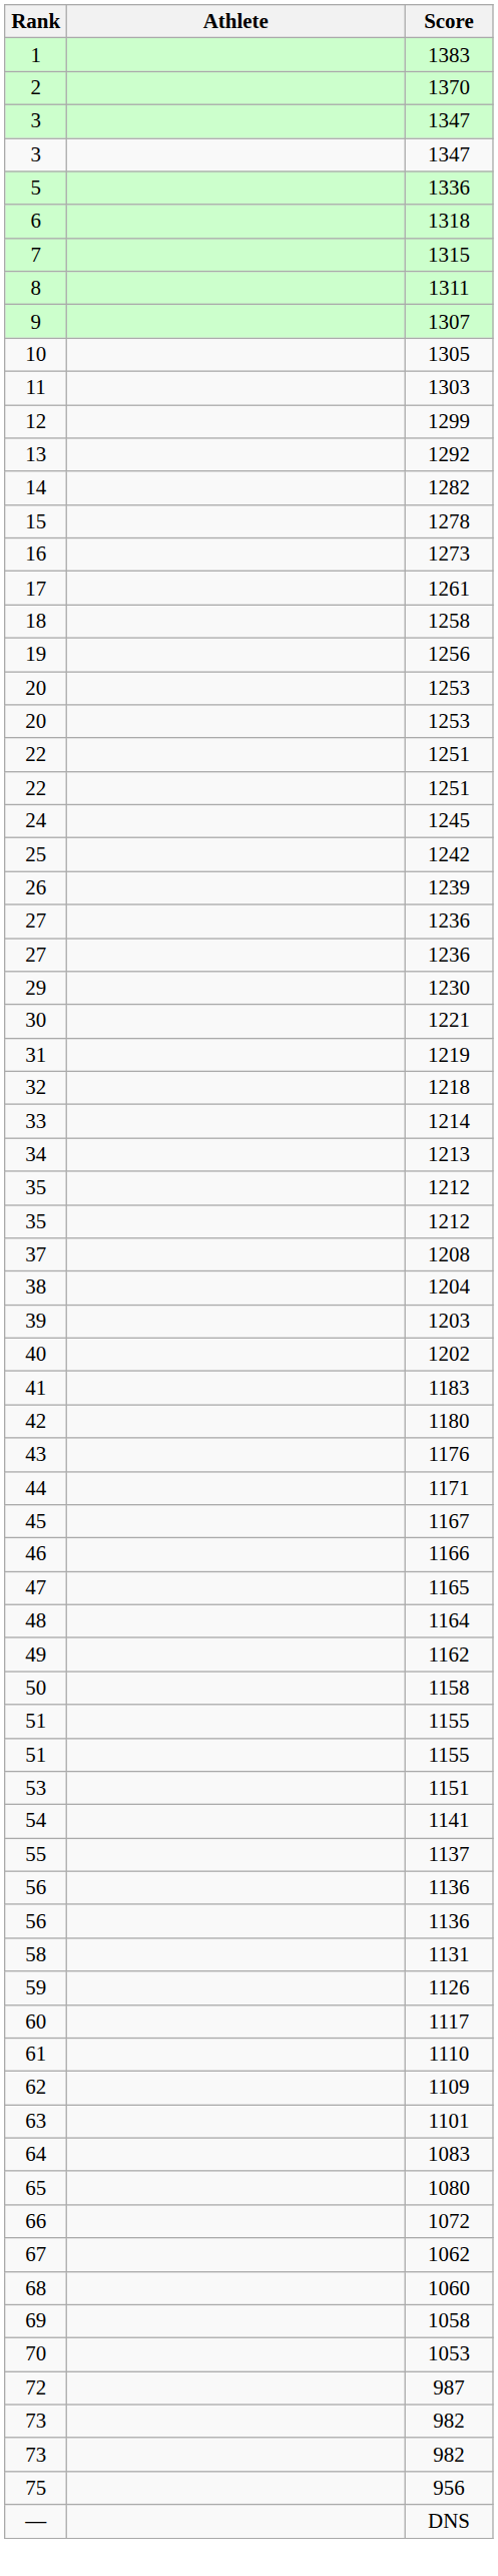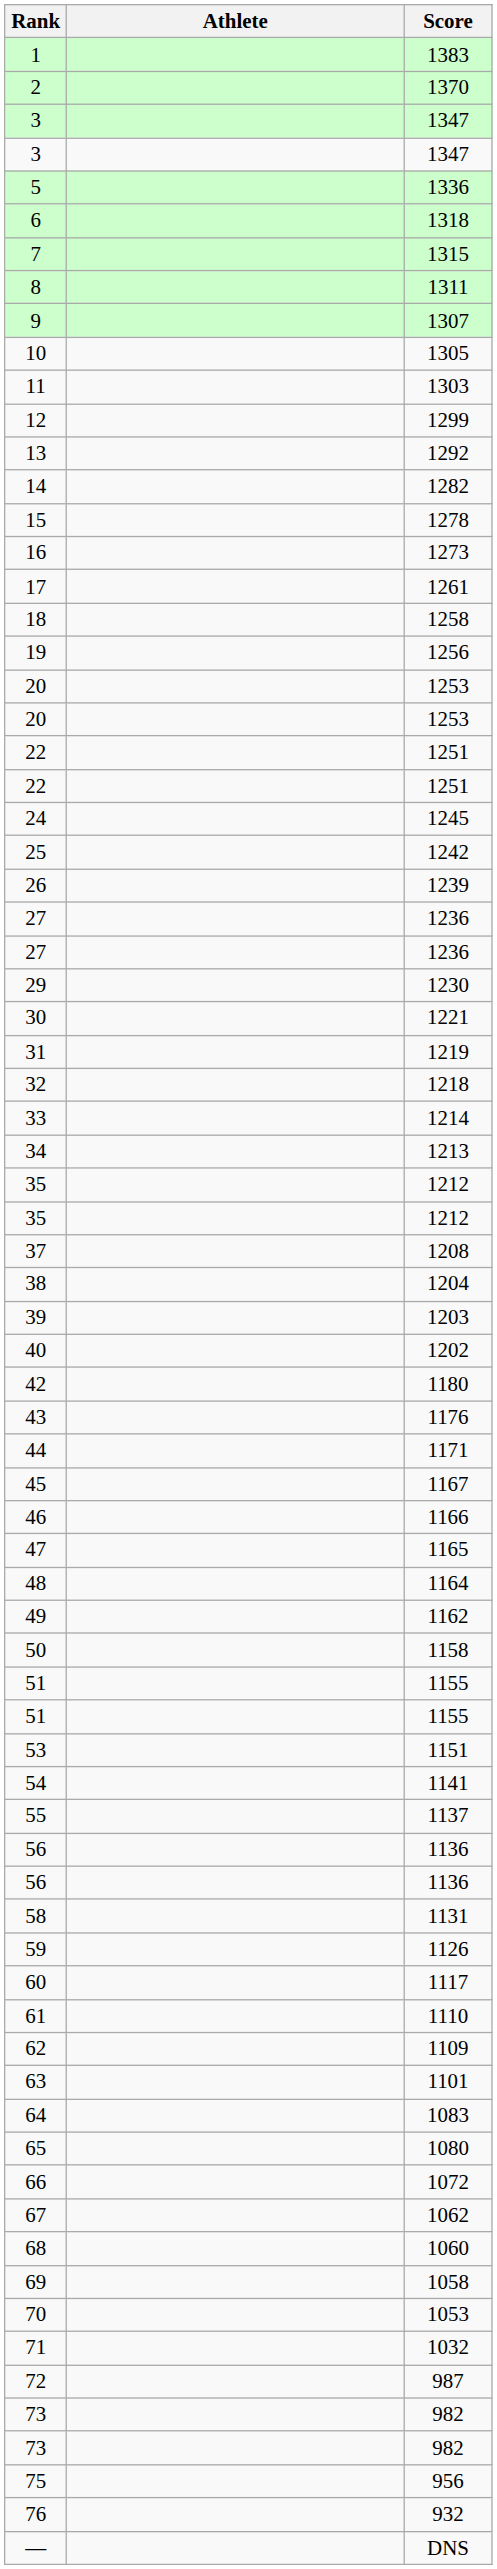 <table class=wikitable style="text-align:center">
 <tr>
 <th width=40>Rank</th>
 <th width=250>Athlete</th>
 <th width=60>Score</th>
 </tr>
 <tr bgcolor="ccffcc">
 <td>1</td>
 <td align=left></td>
 <td>1383</td>
 </tr>
 <tr bgcolor="ccffcc">
 <td>2</td>
 <td align=left></td>
 <td>1370</td>
 </tr>
 <tr bgcolor="ccffcc">
 <td>3</td>
 <td align=left></td>
 <td>1347</td>
 </tr>
 <tr>
 <td>3</td>
 <td align=left></td>
 <td>1347</td>
 </tr>
 <tr bgcolor="ccffcc">
 <td>5</td>
 <td align=left></td>
 <td>1336</td>
 </tr>
 <tr bgcolor="ccffcc">
 <td>6</td>
 <td align=left></td>
 <td>1318</td>
 </tr>
 <tr bgcolor="ccffcc">
 <td>7</td>
 <td align=left></td>
 <td>1315</td>
 </tr>
 <tr bgcolor="ccffcc">
 <td>8</td>
 <td align=left></td>
 <td>1311</td>
 </tr>
 <tr bgcolor="ccffcc">
 <td>9</td>
 <td align=left></td>
 <td>1307</td>
 </tr>
 <tr>
 <td>10</td>
 <td align=left></td>
 <td>1305</td>
 </tr>
 <tr>
 <td>11</td>
 <td align=left></td>
 <td>1303</td>
 </tr>
 <tr>
 <td>12</td>
 <td align=left></td>
 <td>1299</td>
 </tr>
 <tr>
 <td>13</td>
 <td align=left></td>
 <td>1292</td>
 </tr>
 <tr>
 <td>14</td>
 <td align=left></td>
 <td>1282</td>
 </tr>
 <tr>
 <td>15</td>
 <td align=left></td>
 <td>1278</td>
 </tr>
 <tr>
 <td>16</td>
 <td align=left></td>
 <td>1273</td>
 </tr>
 <tr>
 <td>17</td>
 <td align=left></td>
 <td>1261</td>
 </tr>
 <tr>
 <td>18</td>
 <td align=left></td>
 <td>1258</td>
 </tr>
 <tr>
 <td>19</td>
 <td align=left></td>
 <td>1256</td>
 </tr>
 <tr>
 <td>20</td>
 <td align=left></td>
 <td>1253</td>
 </tr>
 <tr>
 <td>20</td>
 <td align=left></td>
 <td>1253</td>
 </tr>
 <tr>
 <td>22</td>
 <td align=left></td>
 <td>1251</td>
 </tr>
 <tr>
 <td>22</td>
 <td align=left></td>
 <td>1251</td>
 </tr>
 <tr>
 <td>24</td>
 <td align=left></td>
 <td>1245</td>
 </tr>
 <tr>
 <td>25</td>
 <td align=left></td>
 <td>1242</td>
 </tr>
 <tr>
 <td>26</td>
 <td align=left></td>
 <td>1239</td>
 </tr>
 <tr>
 <td>27</td>
 <td align=left></td>
 <td>1236</td>
 </tr>
 <tr>
 <td>27</td>
 <td align=left></td>
 <td>1236</td>
 </tr>
 <tr>
 <td>29</td>
 <td align=left></td>
 <td>1230</td>
 </tr>
 <tr>
 <td>30</td>
 <td align=left></td>
 <td>1221</td>
 </tr>
 <tr>
 <td>31</td>
 <td align=left></td>
 <td>1219</td>
 </tr>
 <tr>
 <td>32</td>
 <td align=left></td>
 <td>1218</td>
 </tr>
 <tr>
 <td>33</td>
 <td align=left></td>
 <td>1214</td>
 </tr>
 <tr>
 <td>34</td>
 <td align=left></td>
 <td>1213</td>
 </tr>
 <tr>
 <td>35</td>
 <td align=left></td>
 <td>1212</td>
 </tr>
 <tr>
 <td>35</td>
 <td align=left></td>
 <td>1212</td>
 </tr>
 <tr>
 <td>37</td>
 <td align=left></td>
 <td>1208</td>
 </tr>
 <tr>
 <td>38</td>
 <td align=left></td>
 <td>1204</td>
 </tr>
 <tr>
 <td>39</td>
 <td align=left></td>
 <td>1203</td>
 </tr>
 <tr>
 <td>40</td>
 <td align=left></td>
 <td>1202</td>
 </tr>
 <tr>
-<td>41</td>
-<td align=left></td>
-<td>1183</td>
-</tr>
-<tr>
 <td>42</td>
 <td align=left></td>
 <td>1180</td>
 </tr>
 <tr>
 <td>43</td>
 <td align=left></td>
 <td>1176</td>
 </tr>
 <tr>
 <td>44</td>
 <td align=left></td>
 <td>1171</td>
 </tr>
 <tr>
 <td>45</td>
 <td align=left></td>
 <td>1167</td>
 </tr>
 <tr>
 <td>46</td>
 <td align=left></td>
 <td>1166</td>
 </tr>
 <tr>
 <td>47</td>
 <td align=left></td>
 <td>1165</td>
 </tr>
 <tr>
 <td>48</td>
 <td align=left></td>
 <td>1164</td>
 </tr>
 <tr>
 <td>49</td>
 <td align=left></td>
 <td>1162</td>
 </tr>
 <tr>
 <td>50</td>
 <td align=left></td>
 <td>1158</td>
 </tr>
 <tr>
 <td>51</td>
 <td align=left></td>
 <td>1155</td>
 </tr>
 <tr>
 <td>51</td>
 <td align=left></td>
 <td>1155</td>
 </tr>
 <tr>
 <td>53</td>
 <td align=left></td>
 <td>1151</td>
 </tr>
 <tr>
 <td>54</td>
 <td align=left></td>
 <td>1141</td>
 </tr>
 <tr>
 <td>55</td>
 <td align=left></td>
 <td>1137</td>
 </tr>
 <tr>
 <td>56</td>
 <td align=left></td>
 <td>1136</td>
 </tr>
 <tr>
 <td>56</td>
 <td align=left></td>
 <td>1136</td>
 </tr>
 <tr>
 <td>58</td>
 <td align=left></td>
 <td>1131</td>
 </tr>
 <tr>
 <td>59</td>
 <td align=left></td>
 <td>1126</td>
 </tr>
 <tr>
 <td>60</td>
 <td align=left></td>
 <td>1117</td>
 </tr>
 <tr>
 <td>61</td>
 <td align=left></td>
 <td>1110</td>
 </tr>
 <tr>
 <td>62</td>
 <td align=left></td>
 <td>1109</td>
 </tr>
 <tr>
 <td>63</td>
 <td align=left></td>
 <td>1101</td>
 </tr>
 <tr>
 <td>64</td>
 <td align=left></td>
 <td>1083</td>
 </tr>
 <tr>
 <td>65</td>
 <td align=left></td>
 <td>1080</td>
 </tr>
 <tr>
 <td>66</td>
 <td align=left></td>
 <td>1072</td>
 </tr>
 <tr>
 <td>67</td>
 <td align=left></td>
 <td>1062</td>
 </tr>
 <tr>
 <td>68</td>
 <td align=left></td>
 <td>1060</td>
 </tr>
 <tr>
 <td>69</td>
 <td align=left></td>
 <td>1058</td>
 </tr>
 <tr>
 <td>70</td>
 <td align=left></td>
 <td>1053</td>
 </tr>
 <tr>
+<td>71</td>
+<td align=left></td>
+<td>1032</td>
+</tr>
+<tr>
 <td>72</td>
 <td align=left></td>
 <td>987</td>
 </tr>
 <tr>
 <td>73</td>
 <td align=left></td>
 <td>982</td>
 </tr>
 <tr>
 <td>73</td>
 <td align=left></td>
 <td>982</td>
 </tr>
 <tr>
 <td>75</td>
 <td align=left></td>
 <td>956</td>
 </tr>
 <tr>
+<td>76</td>
+<td align=left></td>
+<td>932</td>
+</tr>
+<tr>
 <td>—</td>
 <td align=left></td>
 <td>DNS</td>
 </tr>
 </table>
